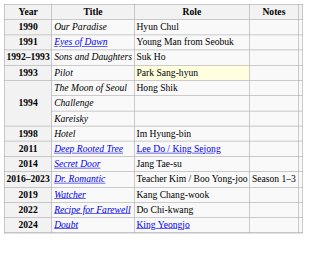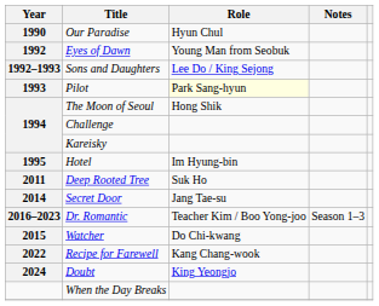 <table class="wikitable plainrowheaders sortable">
 <tr>
 <th scope="col">Year</th>
 <th scope="col">Title</th>
 <th scope="col">Role</th>
 <th scope="col" class="unsortable">Notes</th>
 <th scope="col" class="unsortable"></th>
 </tr>
 <tr>
 <th scope="row">1990</th>
 <td><em>Our Paradise</em></td>
 <td>Hyun Chul</td>
 <td></td>
 <td></td>
 </tr>
 <tr>
-<th scope="row">1991</th>
+<th scope="row">1992</th>
 <td><em><a href='#'>Eyes of Dawn</a></em></td>
 <td>Young Man from Seobuk</td>
 <td></td>
 <td></td>
 </tr>
 <tr>
 <th scope="row">1992–1993</th>
 <td><em>Sons and Daughters</em></td>
-<td>Suk Ho</td>
+<td><a href='#'>Lee Do / King Sejong</a></td>
 <td></td>
 <td></td>
 </tr>
 <tr>
 <th scope="row">1993</th>
 <td><em>Pilot</em></td>
 <td style="background: lightyellow;">Park Sang-hyun</td>
 <td></td>
 <td></td>
 </tr>
 <tr>
 <th scope="row" rowspan="3">1994</th>
 <td><em>The Moon of Seoul</em></td>
 <td>Hong Shik</td>
 <td></td>
 <td></td>
 </tr>
 <tr>
 <td><em>Challenge</em></td>
 <td></td>
 <td></td>
 <td></td>
 </tr>
 <tr>
 <td><em>Kareisky</em></td>
 <td></td>
 <td></td>
 <td></td>
 </tr>
 <tr>
-<th scope="row">1998</th>
+<th scope="row">1995</th>
 <td><em>Hotel</em></td>
 <td>Im Hyung-bin</td>
 <td></td>
 <td></td>
 </tr>
 <tr>
 <th scope="row">2011</th>
 <td><em><a href='#'>Deep Rooted Tree</a></em></td>
-<td><a href='#'>Lee Do / King Sejong</a></td>
+<td>Suk Ho</td>
 <td></td>
 <td></td>
 </tr>
 <tr>
 <th scope="row">2014</th>
 <td><em><a href='#'>Secret Door</a></em></td>
 <td>Jang Tae-su</td>
 <td></td>
 <td></td>
 </tr>
 <tr>
 <th scope="row">2016–2023</th>
 <td><em><a href='#'>Dr. Romantic</a></em></td>
 <td>Teacher Kim / Boo Yong-joo</td>
 <td>Season 1–3</td>
 <td style="text-align:center"></td>
 </tr>
 <tr>
-<th scope="row">2019</th>
+<th scope="row">2015</th>
 <td><em><a href='#'>Watcher</a></em></td>
-<td>Kang Chang-wook</td>
+<td>Do Chi-kwang</td>
 <td></td>
 <td></td>
 </tr>
 <tr>
 <th scope="row">2022</th>
 <td><em><a href='#'>Recipe for Farewell</a></em></td>
-<td>Do Chi-kwang</td>
+<td>Kang Chang-wook</td>
 <td></td>
 <td style="text-align:center"></td>
 </tr>
 <tr>
 <th scope="row">2024</th>
 <td><em><a href='#'>Doubt</a></em></td>
 <td><a href='#'>King Yeongjo</a></td>
 <td></td>
 <td></td>
 </tr>
 <tr>
+<td></td>
+<td><em>When the Day Breaks</em></td>
+<td></td>
+<td></td>
+<td></td>
+</tr>
+<tr>
 </tr>
 </table>
